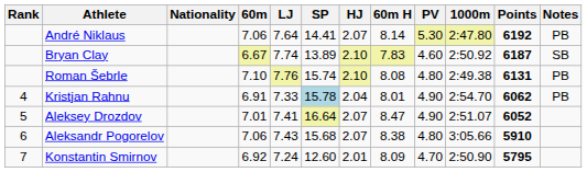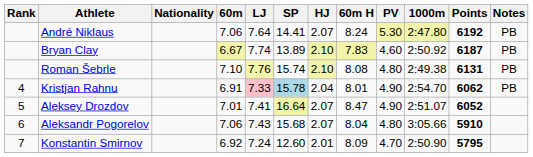 <table class="wikitable sortable" style=" text-align:center; width="75%">
 <tr>
 <th>Rank</th>
 <th>Athlete</th>
 <th>Nationality</th>
 <th>60m</th>
 <th>LJ</th>
 <th>SP</th>
 <th>HJ</th>
 <th>60m H</th>
 <th>PV</th>
 <th>1000m</th>
 <th>Points</th>
 <th>Notes</th>
 </tr>
 <tr>
 <td></td>
 <td align=left><a href='#'>André Niklaus</a></td>
 <td align=left></td>
 <td>7.06</td>
 <td>7.64</td>
 <td>14.41</td>
 <td>2.07</td>
-<td>8.14</td>
+<td>8.24</td>
 <td bgcolor=#F2F5A9>5.30</td>
 <td bgcolor=#F2F5A9>2:47.80</td>
 <td><strong>6192</strong></td>
 <td>PB</td>
 </tr>
 <tr>
 <td></td>
 <td align=left><a href='#'>Bryan Clay</a></td>
 <td align=left></td>
 <td bgcolor=#F2F5A9>6.67</td>
 <td>7.74</td>
 <td>13.89</td>
 <td bgcolor=#F2F5A9>2.10</td>
 <td bgcolor=#F2F5A9>7.83</td>
 <td>4.60</td>
 <td>2:50.92</td>
 <td><strong>6187</strong></td>
-<td>SB</td>
+<td>PB</td>
 </tr>
 <tr>
 <td></td>
 <td align=left><a href='#'>Roman Šebrle</a></td>
 <td align=left></td>
 <td>7.10</td>
 <td bgcolor=#F2F5A9>7.76</td>
 <td>15.74</td>
 <td bgcolor=#F2F5A9>2.10</td>
 <td>8.08</td>
 <td>4.80</td>
 <td>2:49.38</td>
 <td><strong>6131</strong></td>
 <td>PB</td>
 </tr>
 <tr>
 <td>4</td>
 <td align=left><a href='#'>Kristjan Rahnu</a></td>
 <td align=left></td>
 <td>6.91</td>
-<td>7.33</td>
+<td style="background: pink;">7.33</td>
 <td style="background: lightblue;">15.78</td>
 <td>2.04</td>
 <td>8.01</td>
 <td>4.90</td>
 <td>2:54.70</td>
 <td><strong>6062</strong></td>
 <td>PB</td>
 </tr>
 <tr>
 <td>5</td>
 <td align=left><a href='#'>Aleksey Drozdov</a></td>
 <td align=left></td>
 <td>7.01</td>
 <td>7.41</td>
 <td bgcolor=#F2F5A9>16.64</td>
 <td>2.07</td>
 <td>8.47</td>
 <td>4.90</td>
 <td>2:51.07</td>
 <td><strong>6052</strong></td>
 <td></td>
 </tr>
 <tr>
 <td>6</td>
 <td align=left><a href='#'>Aleksandr Pogorelov</a></td>
 <td align=left></td>
 <td>7.06</td>
 <td>7.43</td>
 <td>15.68</td>
 <td>2.07</td>
-<td>8.38</td>
+<td>8.04</td>
 <td>4.80</td>
 <td>3:05.66</td>
 <td><strong>5910</strong></td>
 <td></td>
 </tr>
 <tr>
 <td>7</td>
 <td align=left><a href='#'>Konstantin Smirnov</a></td>
 <td align=left></td>
 <td>6.92</td>
 <td>7.24</td>
 <td>12.60</td>
 <td>2.01</td>
 <td>8.09</td>
 <td>4.70</td>
 <td>2:50.90</td>
 <td><strong>5795</strong></td>
 <td></td>
 </tr>
 </table>
